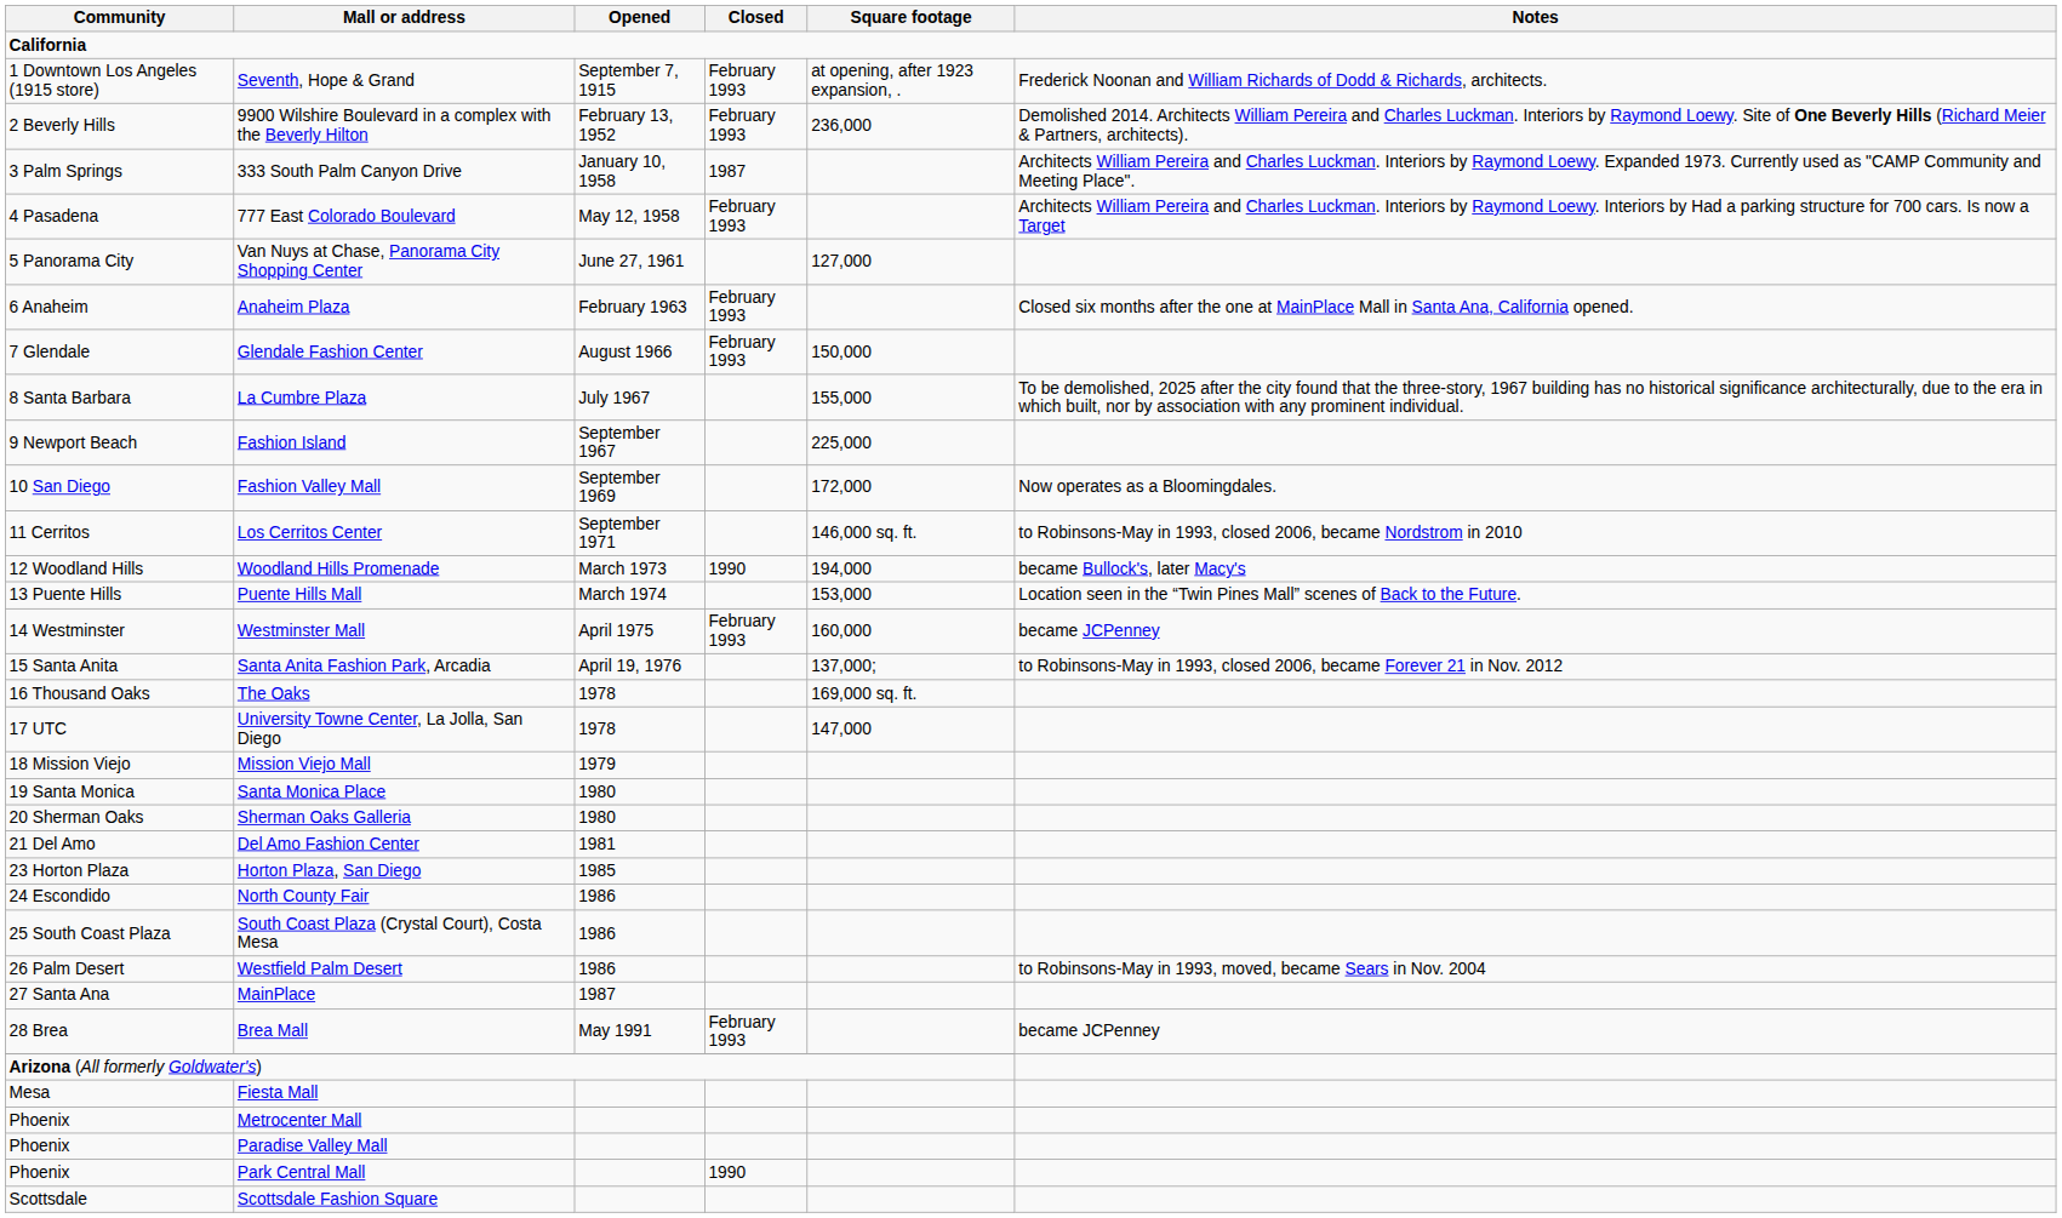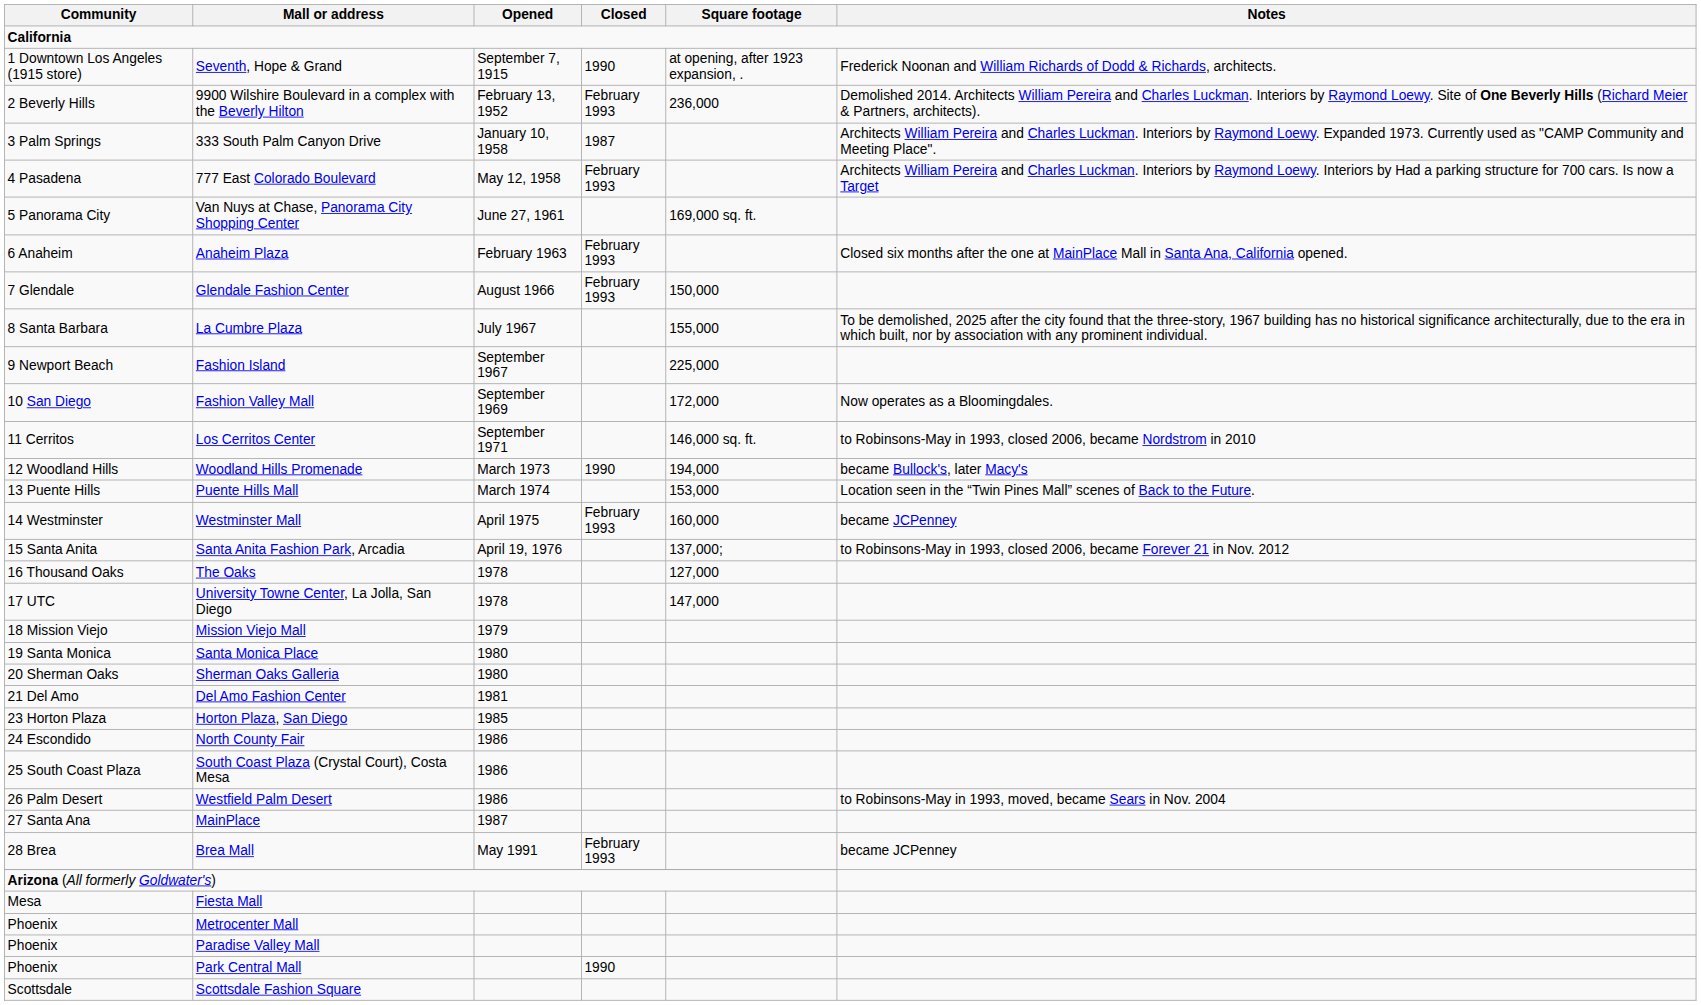 <table class="wikitable">
 <tr>
 <th>Community</th>
 <th>Mall or address</th>
 <th>Opened</th>
 <th>Closed</th>
 <th>Square footage</th>
 <th>Notes</th>
 </tr>
 <tr>
 <td colspan=6><strong>California</strong></td>
 </tr>
 <tr>
 <td>1 Downtown Los Angeles (1915 store)</td>
 <td><a href='#'>Seventh</a>, Hope & Grand</td>
 <td>September 7, 1915</td>
-<td>February 1993</td>
+<td>1990</td>
 <td> at opening, after 1923 expansion, .</td>
 <td>Frederick Noonan and <a href='#'>William Richards of Dodd & Richards</a>, architects.</td>
 </tr>
 <tr>
 <td>2 Beverly Hills</td>
 <td>9900 Wilshire Boulevard in a complex with the <a href='#'>Beverly Hilton</a></td>
 <td>February 13, 1952</td>
 <td>February 1993</td>
 <td>236,000</td>
 <td>Demolished 2014. Architects <a href='#'>William Pereira</a> and <a href='#'>Charles Luckman</a>. Interiors by <a href='#'>Raymond Loewy</a>. Site of <strong>One Beverly Hills</strong> (<a href='#'>Richard Meier</a> & Partners, architects).</td>
 </tr>
 <tr>
 <td>3 Palm Springs</td>
 <td>333 South Palm Canyon Drive</td>
 <td>January 10, 1958</td>
 <td>1987</td>
 <td></td>
 <td>Architects <a href='#'>William Pereira</a> and <a href='#'>Charles Luckman</a>. Interiors by <a href='#'>Raymond Loewy</a>. Expanded 1973. Currently used as "CAMP Community and Meeting Place".</td>
 </tr>
 <tr>
 <td>4 Pasadena</td>
 <td>777 East <a href='#'>Colorado Boulevard</a></td>
 <td>May 12, 1958</td>
 <td>February 1993</td>
 <td></td>
 <td>Architects <a href='#'>William Pereira</a> and <a href='#'>Charles Luckman</a>. Interiors by <a href='#'>Raymond Loewy</a>. Interiors by Had a parking structure for 700 cars. Is now a <a href='#'>Target</a></td>
 </tr>
 <tr>
 <td>5 Panorama City</td>
 <td>Van Nuys at Chase, <a href='#'>Panorama City Shopping Center</a></td>
 <td>June 27, 1961</td>
 <td></td>
-<td>127,000</td>
+<td>169,000 sq. ft.</td>
 <td></td>
 </tr>
 <tr>
 <td>6 Anaheim</td>
 <td><a href='#'>Anaheim Plaza</a></td>
 <td>February 1963</td>
 <td>February 1993</td>
 <td></td>
 <td>Closed six months after the one at <a href='#'>MainPlace</a> Mall in <a href='#'>Santa Ana, California</a> opened.</td>
 </tr>
 <tr>
 <td>7 Glendale</td>
 <td><a href='#'>Glendale Fashion Center</a></td>
 <td>August 1966</td>
 <td>February 1993</td>
 <td>150,000</td>
 <td></td>
 </tr>
 <tr>
 <td>8 Santa Barbara</td>
 <td><a href='#'>La Cumbre Plaza</a></td>
 <td>July 1967</td>
 <td></td>
 <td>155,000</td>
 <td>To be demolished, 2025 after the city found that the three-story, 1967 building has no historical significance architecturally, due to the era in which built, nor by association with any prominent individual.</td>
 </tr>
 <tr>
 <td>9 Newport Beach</td>
 <td><a href='#'>Fashion Island</a></td>
 <td>September 1967</td>
 <td></td>
 <td>225,000</td>
 <td></td>
 </tr>
 <tr>
 <td>10 <a href='#'>San Diego</a></td>
 <td><a href='#'>Fashion Valley Mall</a></td>
 <td>September 1969</td>
 <td></td>
 <td>172,000</td>
 <td>Now operates as a Bloomingdales.</td>
 </tr>
 <tr>
 <td>11 Cerritos</td>
 <td><a href='#'>Los Cerritos Center</a></td>
 <td>September 1971</td>
 <td></td>
 <td>146,000 sq. ft.</td>
 <td>to Robinsons-May in 1993, closed 2006, became <a href='#'>Nordstrom</a> in 2010</td>
 </tr>
 <tr>
 <td>12 Woodland Hills</td>
 <td><a href='#'>Woodland Hills Promenade</a></td>
 <td>March 1973</td>
 <td>1990</td>
 <td>194,000</td>
 <td>became <a href='#'>Bullock's</a>, later <a href='#'>Macy's</a></td>
 </tr>
 <tr>
 <td>13 Puente Hills</td>
 <td><a href='#'>Puente Hills Mall</a></td>
 <td>March 1974</td>
 <td></td>
 <td>153,000</td>
 <td>Location seen in the “Twin Pines Mall” scenes of <a href='#'>Back to the Future</a>.</td>
 </tr>
 <tr>
 <td>14 Westminster</td>
 <td><a href='#'>Westminster Mall</a></td>
 <td>April 1975</td>
 <td>February 1993</td>
 <td>160,000</td>
 <td>became <a href='#'>JCPenney</a></td>
 </tr>
 <tr>
 <td>15 Santa Anita</td>
 <td><a href='#'>Santa Anita Fashion Park</a>, Arcadia</td>
 <td>April 19, 1976</td>
 <td></td>
 <td>137,000;</td>
 <td>to Robinsons-May in 1993, closed 2006, became <a href='#'>Forever 21</a> in Nov. 2012</td>
 </tr>
 <tr>
 <td>16 Thousand Oaks</td>
 <td><a href='#'>The Oaks</a></td>
 <td>1978</td>
 <td></td>
-<td>169,000 sq. ft.</td>
+<td>127,000</td>
 <td></td>
 </tr>
 <tr>
 <td>17 UTC</td>
 <td><a href='#'>University Towne Center</a>, La Jolla, San Diego</td>
 <td>1978</td>
 <td></td>
 <td>147,000</td>
 <td></td>
 </tr>
 <tr>
 <td>18 Mission Viejo</td>
 <td><a href='#'>Mission Viejo Mall</a></td>
 <td>1979</td>
 <td></td>
 <td></td>
 <td></td>
 </tr>
 <tr>
 <td>19 Santa Monica</td>
 <td><a href='#'>Santa Monica Place</a></td>
 <td>1980</td>
 <td></td>
 <td></td>
 <td></td>
 </tr>
 <tr>
 <td>20 Sherman Oaks</td>
 <td><a href='#'>Sherman Oaks Galleria</a></td>
 <td>1980</td>
 <td></td>
 <td></td>
 <td></td>
 </tr>
 <tr>
 <td>21 Del Amo</td>
 <td><a href='#'>Del Amo Fashion Center</a></td>
 <td>1981</td>
 <td></td>
 <td></td>
 <td></td>
 </tr>
 <tr>
 <td>23 Horton Plaza</td>
 <td><a href='#'>Horton Plaza</a>, <a href='#'>San Diego</a></td>
 <td>1985</td>
 <td></td>
 <td></td>
 <td></td>
 </tr>
 <tr>
 <td>24 Escondido</td>
 <td><a href='#'>North County Fair</a></td>
 <td>1986</td>
 <td></td>
 <td></td>
 <td></td>
 </tr>
 <tr>
 <td>25 South Coast Plaza</td>
 <td><a href='#'>South Coast Plaza</a> (Crystal Court), Costa Mesa</td>
 <td>1986</td>
 <td></td>
 <td></td>
 <td></td>
 </tr>
 <tr>
 <td>26 Palm Desert</td>
 <td><a href='#'>Westfield Palm Desert</a></td>
 <td>1986</td>
 <td></td>
 <td></td>
 <td>to Robinsons-May in 1993, moved, became <a href='#'>Sears</a> in Nov. 2004</td>
 </tr>
 <tr>
 <td>27 Santa Ana</td>
 <td><a href='#'>MainPlace</a></td>
 <td>1987</td>
 <td></td>
 <td></td>
 <td></td>
 </tr>
 <tr>
 <td>28 Brea</td>
 <td><a href='#'>Brea Mall</a></td>
 <td>May 1991</td>
 <td>February 1993</td>
 <td></td>
 <td>became JCPenney</td>
 </tr>
 <tr>
 </tr>
 <tr>
 <td colspan=5><strong>Arizona</strong> (<em>All formerly <a href='#'>Goldwater's</a></em>)</td>
 </tr>
 <tr>
 <td>Mesa</td>
 <td><a href='#'>Fiesta Mall</a></td>
 <td></td>
 <td></td>
 <td></td>
 <td></td>
 </tr>
 <tr>
 <td>Phoenix</td>
 <td><a href='#'>Metrocenter Mall</a></td>
 <td></td>
 <td></td>
 <td></td>
 <td></td>
 </tr>
 <tr>
 <td>Phoenix</td>
 <td><a href='#'>Paradise Valley Mall</a></td>
 <td></td>
 <td></td>
 <td></td>
 <td></td>
 </tr>
 <tr>
 <td>Phoenix</td>
 <td><a href='#'>Park Central Mall</a></td>
 <td></td>
 <td>1990</td>
 <td></td>
 <td></td>
 </tr>
 <tr>
 <td>Scottsdale</td>
 <td><a href='#'>Scottsdale Fashion Square</a></td>
 <td></td>
 <td></td>
 <td></td>
 <td></td>
 </tr>
 </table>
